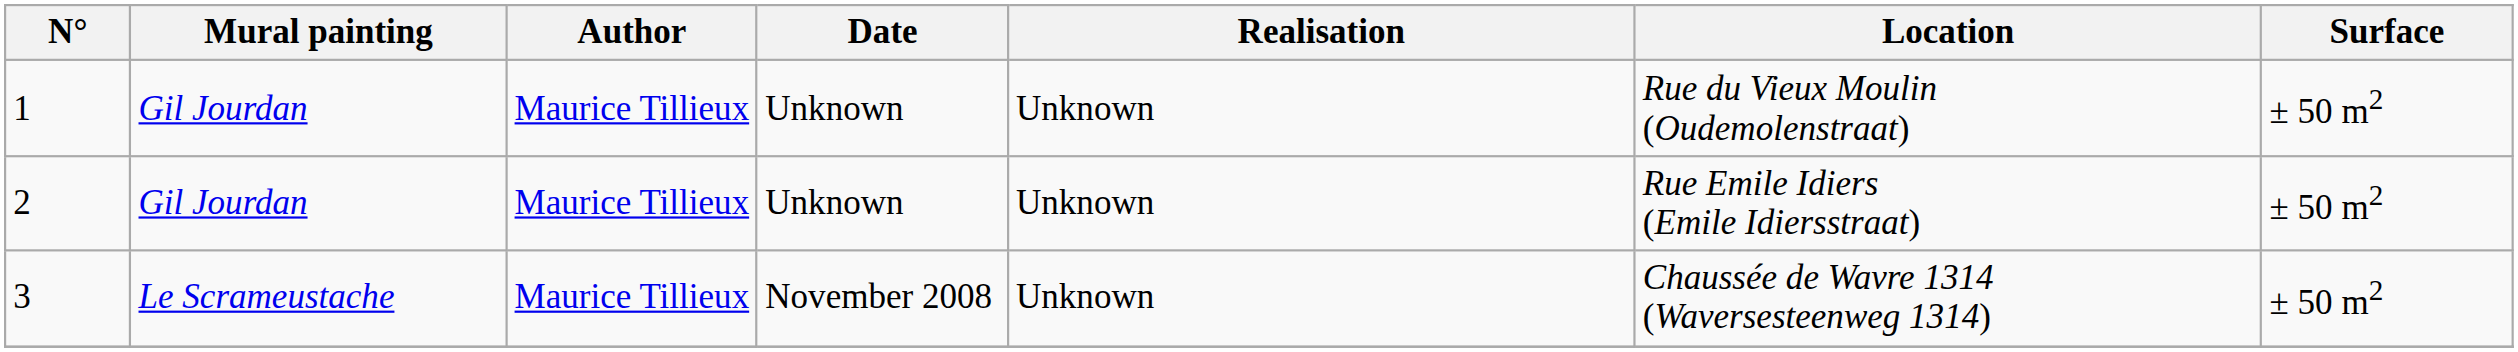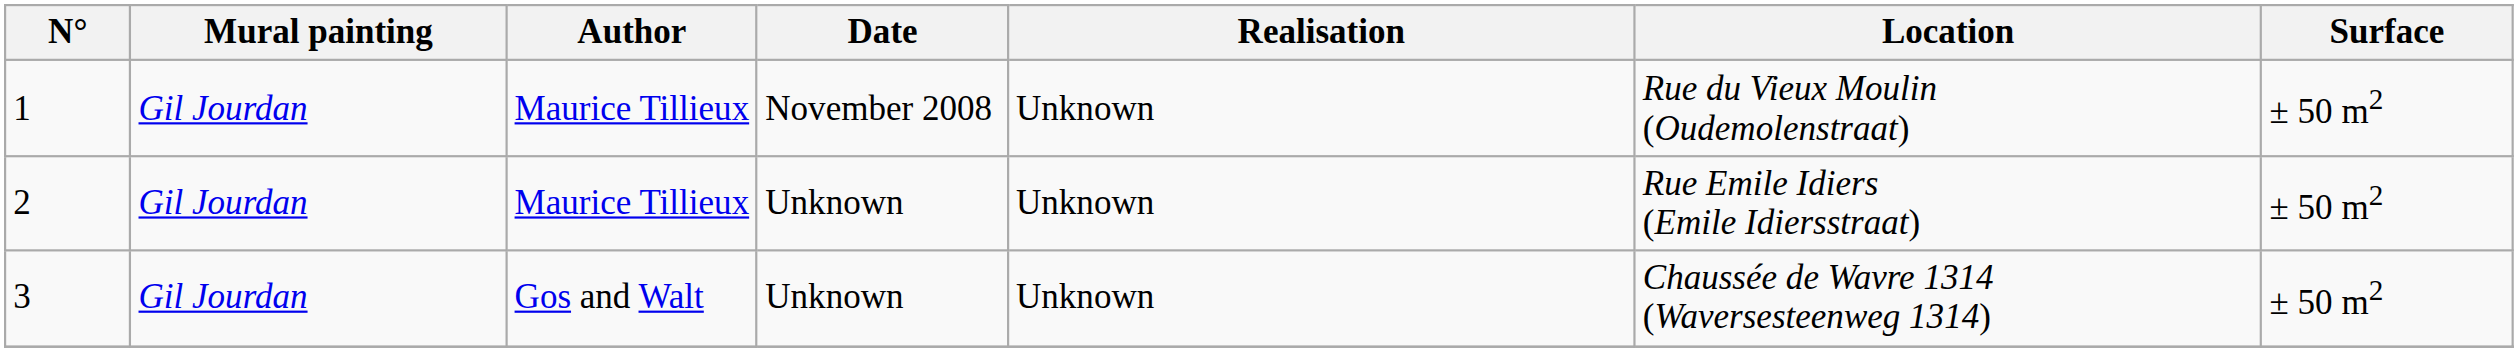 <table class="wikitable">
 <tr>
 <th width=5%>N°</th>
 <th width=15%>Mural painting</th>
 <th width=10%>Author</th>
 <th width=10%>Date</th>
 <th width=25%>Realisation</th>
 <th width=25%>Location</th>
 <th width=10%>Surface</th>
 </tr>
 <tr>
 <td>1</td>
 <td><em><a href='#'>Gil Jourdan</a></em></td>
 <td><a href='#'>Maurice Tillieux</a></td>
-<td>Unknown</td>
+<td>November 2008</td>
 <td>Unknown</td>
 <td><em>Rue du Vieux Moulin</em><br>(<em>Oudemolenstraat</em>)</td>
 <td>± 50 m<sup>2</sup></td>
 </tr>
 <tr>
 <td>2</td>
 <td><em><a href='#'>Gil Jourdan</a></em></td>
 <td><a href='#'>Maurice Tillieux</a></td>
 <td>Unknown</td>
 <td>Unknown</td>
 <td><em>Rue Emile Idiers</em><br>(<em>Emile Idiersstraat</em>)</td>
 <td>± 50 m<sup>2</sup></td>
 </tr>
 <tr>
 <td>3</td>
-<td><em><a href='#'>Le Scrameustache</a></em></td>
-<td><a href='#'>Maurice Tillieux</a></td>
-<td>November 2008</td>
+<td><em><a href='#'>Gil Jourdan</a></em></td>
+<td><a href='#'>Gos</a> and <a href='#'>Walt</a></td>
+<td>Unknown</td>
 <td>Unknown</td>
 <td><em>Chaussée de Wavre 1314</em><br>(<em>Waversesteenweg 1314</em>)</td>
 <td>± 50 m<sup>2</sup></td>
 </tr>
 <tr>
 </tr>
 <tr 565>
 </tr>
 </table>
